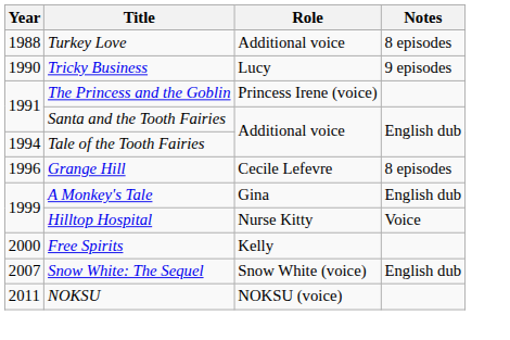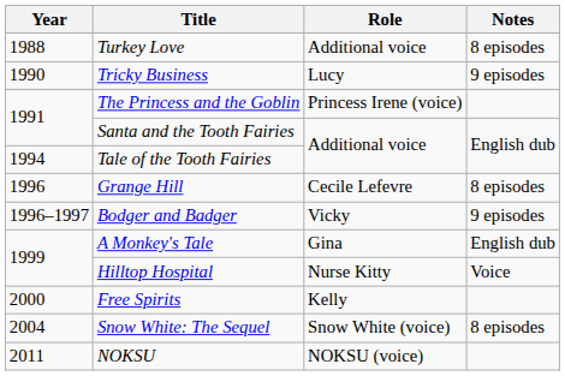 <table class="wikitable sortable">
 <tr>
 <th>Year</th>
 <th>Title</th>
 <th>Role</th>
 <th class="unsortable">Notes</th>
 </tr>
 <tr>
 <td>1988</td>
 <td><em>Turkey Love</em></td>
 <td>Additional voice</td>
 <td>8 episodes</td>
 </tr>
 <tr>
 <td>1990</td>
 <td><em><a href='#'>Tricky Business</a></em></td>
 <td>Lucy</td>
 <td>9 episodes</td>
 </tr>
 <tr>
 <td rowspan="2">1991</td>
 <td><em><a href='#'>The Princess and the Goblin</a></em></td>
 <td>Princess Irene (voice)</td>
 <td></td>
 </tr>
 <tr>
 <td><em>Santa and the Tooth Fairies</em></td>
 <td rowspan="2">Additional voice</td>
 <td rowspan="2">English dub</td>
 </tr>
 <tr>
 <td>1994</td>
 <td><em>Tale of the Tooth Fairies</em></td>
 </tr>
 <tr>
 <td>1996</td>
 <td><em><a href='#'>Grange Hill</a></em></td>
 <td>Cecile Lefevre</td>
 <td>8 episodes</td>
 </tr>
 <tr>
+<td>1996–1997</td>
+<td><em><a href='#'>Bodger and Badger</a></em></td>
+<td>Vicky</td>
+<td>9 episodes</td>
+</tr>
+<tr>
 <td rowspan="2">1999</td>
 <td><em><a href='#'>A Monkey's Tale</a></em></td>
 <td>Gina</td>
 <td>English dub</td>
 </tr>
 <tr>
 <td><em><a href='#'>Hilltop Hospital</a></em></td>
 <td>Nurse Kitty</td>
 <td>Voice</td>
 </tr>
 <tr>
 <td>2000</td>
 <td><em><a href='#'>Free Spirits</a></em></td>
 <td>Kelly</td>
 <td></td>
 </tr>
 <tr>
-<td>2007</td>
+<td>2004</td>
 <td><em><a href='#'>Snow White: The Sequel</a></em></td>
 <td>Snow White (voice)</td>
-<td>English dub</td>
+<td>8 episodes</td>
 </tr>
 <tr>
 <td>2011</td>
 <td><em>NOKSU</em></td>
 <td>NOKSU (voice)</td>
 <td></td>
 </tr>
 </table>
